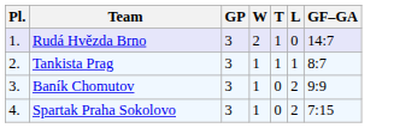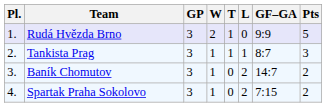 <table class="wikitable">
 <tr>
 <th>Pl.</th>
 <th width="200">Team</th>
 <th>GP</th>
 <th>W</th>
 <th>T</th>
 <th>L</th>
 <th>GF–GA</th>
+<th>Pts</th>
 </tr>
 <tr bgcolor="#e6e6fa">
 <td>1.</td>
 <td><a href='#'>Rudá Hvězda Brno</a></td>
 <td>3</td>
 <td>2</td>
 <td>1</td>
 <td>0</td>
-<td>14:7</td>
+<td>9:9</td>
+<td>5</td>
 </tr>
 <tr bgcolor="#f0f8ff">
 <td>2.</td>
 <td><a href='#'>Tankista Prag</a></td>
 <td>3</td>
 <td>1</td>
 <td>1</td>
 <td>1</td>
 <td>8:7</td>
+<td>3</td>
 </tr>
 <tr bgcolor="#f0f8ff">
 <td>3.</td>
 <td><a href='#'>Baník Chomutov</a></td>
 <td>3</td>
 <td>1</td>
 <td>0</td>
 <td>2</td>
-<td>9:9</td>
+<td>14:7</td>
+<td>2</td>
 </tr>
 <tr bgcolor="#f0f8ff">
 <td>4.</td>
 <td><a href='#'>Spartak Praha Sokolovo</a></td>
 <td>3</td>
 <td>1</td>
 <td>0</td>
 <td>2</td>
 <td>7:15</td>
+<td>2</td>
 </tr>
 </table>
